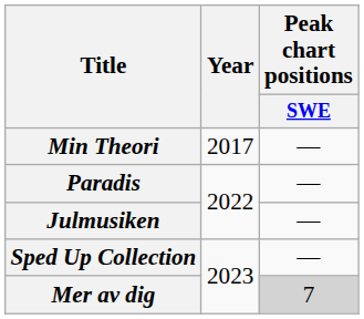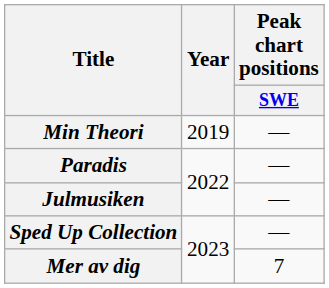 <table class="wikitable plainrowheaders" style="text-align:center;">
 <tr>
 <th scope="col" rowspan="2">Title</th>
 <th scope="col" rowspan="2">Year</th>
 <th scope="col" colspan="1">Peak chart positions</th>
 </tr>
 <tr>
 <th scope="col" style="width:3em;font-size:85%;"><a href='#'>SWE</a><br></th>
 </tr>
 <tr>
 <th scope="row"><em>Min Theori</em></th>
-<td>2017</td>
+<td>2019</td>
 <td>—</td>
 </tr>
 <tr>
 <th scope="row"><em>Paradis</em></th>
 <td rowspan="2">2022</td>
 <td>—</td>
 </tr>
 <tr>
 <th scope="row"><em>Julmusiken</em></th>
 <td>—</td>
 </tr>
 <tr>
 <th scope="row"><em>Sped Up Collection</em></th>
 <td rowspan="2">2023</td>
 <td>—</td>
 </tr>
 <tr>
 <th scope="row"><em>Mer av dig</em></th>
-<td style="background: lightgrey;">7</td>
+<td>7</td>
 </tr>
 </table>
